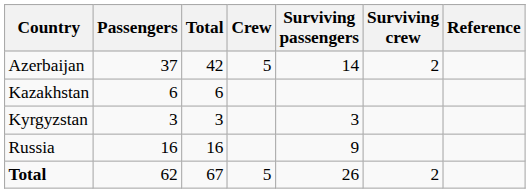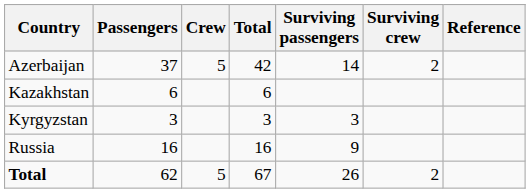 <table class="wikitable" style="text-align:right;">
 <tr>
 <th>Country</th>
 <th>Passengers</th>
+<th>Crew</th>
 <th>Total</th>
-<th>Crew</th>
 <th>Surviving<br>passengers</th>
 <th>Surviving<br>crew</th>
 <th>Reference</th>
 </tr>
 <tr>
 <td style="text-align:left;">Azerbaijan</td>
 <td>37</td>
+<td>5</td>
 <td>42</td>
-<td>5</td>
 <td>14</td>
 <td>2</td>
 <td></td>
 </tr>
 <tr>
 <td style="text-align:left;">Kazakhstan</td>
 <td>6</td>
+<td></td>
 <td>6</td>
-<td></td>
 <td></td>
 <td></td>
 <td></td>
 </tr>
 <tr>
 <td style="text-align:left;">Kyrgyzstan</td>
 <td>3</td>
+<td></td>
 <td>3</td>
-<td></td>
 <td>3</td>
 <td></td>
 <td></td>
 </tr>
 <tr>
 <td style="text-align:left;">Russia</td>
 <td>16</td>
+<td></td>
 <td>16</td>
-<td></td>
 <td>9</td>
 <td></td>
 <td></td>
 </tr>
 <tr>
 <td style="text-align:left;"><strong>Total</strong></td>
 <td>62</td>
+<td>5</td>
 <td>67</td>
-<td>5</td>
 <td>26</td>
 <td>2</td>
 <td></td>
 </tr>
 </table>
